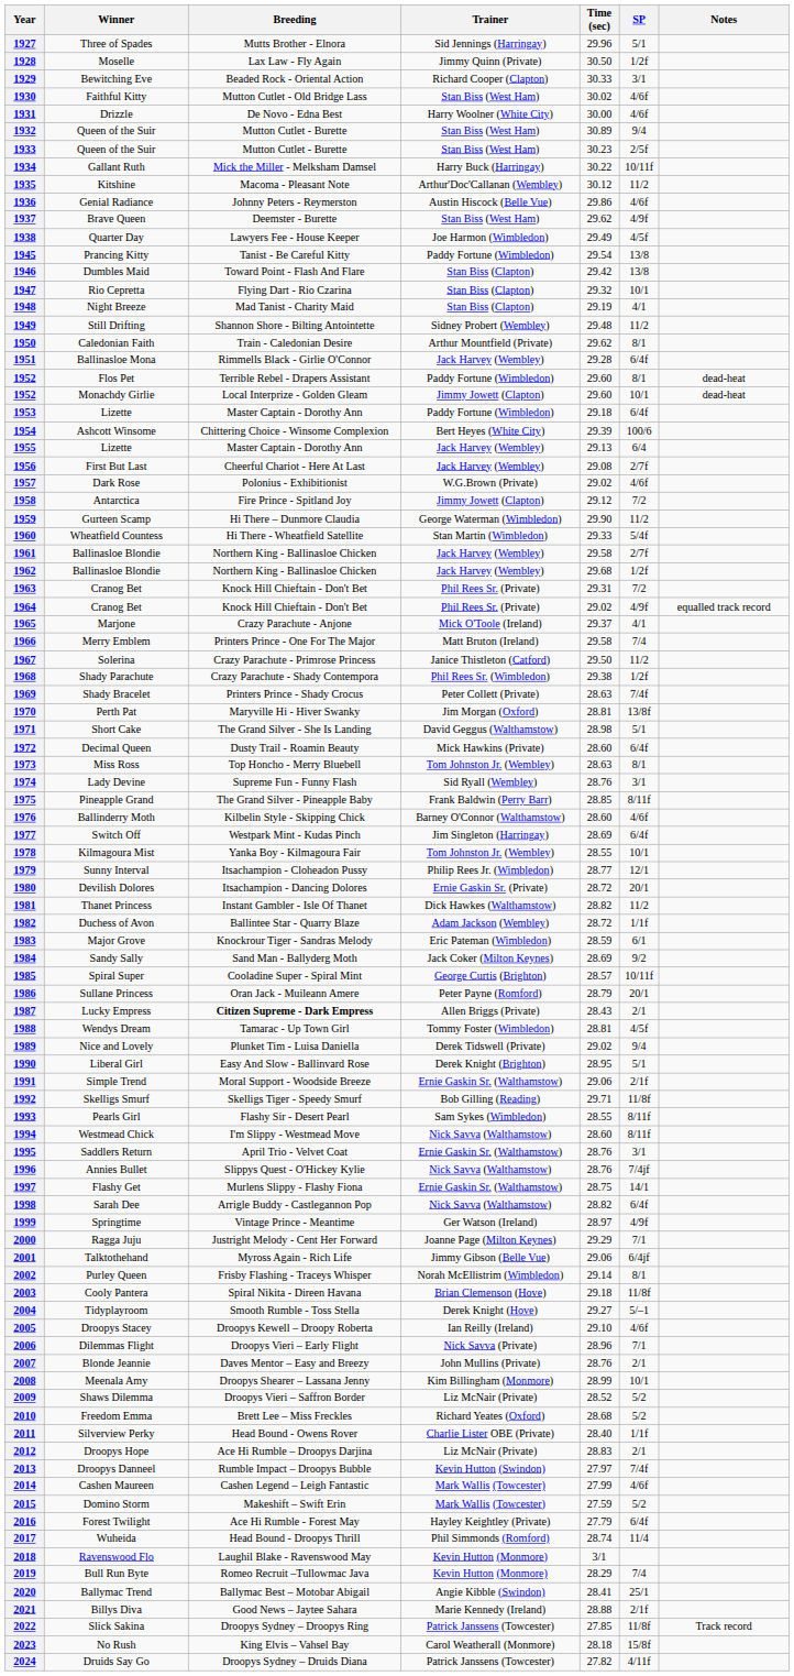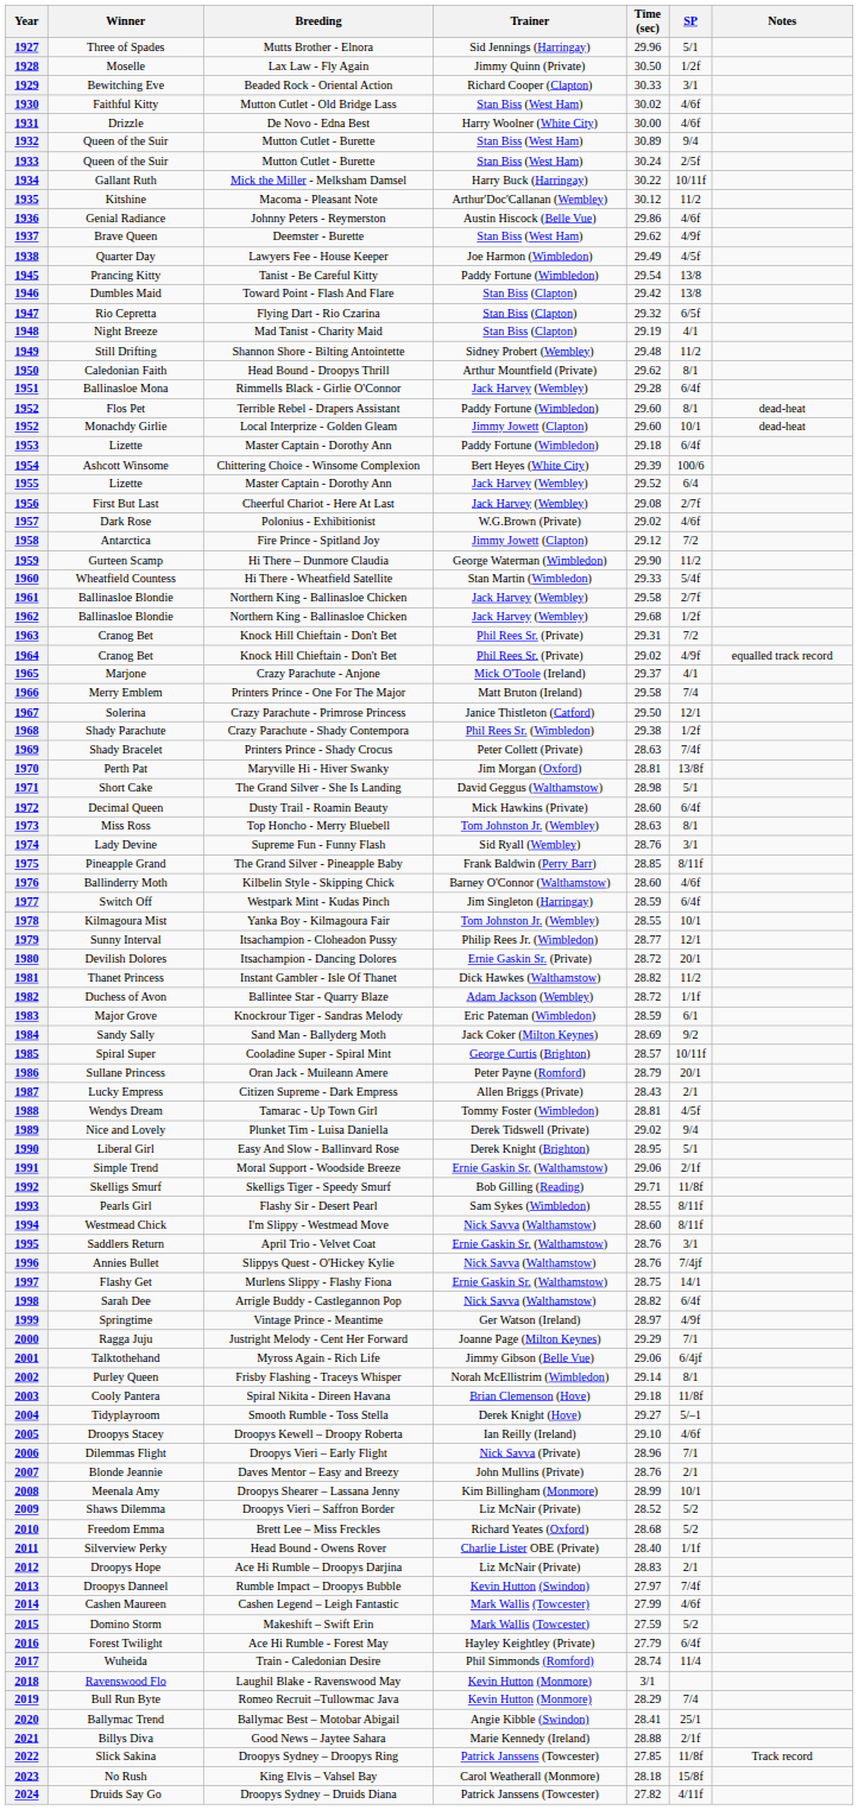 <table class="wikitable" style="text-align:center">
 <tr>
 <th width=50>Year</th>
 <th width=200>Winner</th>
 <th width=300>Breeding</th>
 <th width=250>Trainer</th>
 <th width=50>Time (sec)</th>
 <th width=50><a href='#'>SP</a></th>
 <th width=180>Notes</th>
 </tr>
 <tr>
 <th><a href='#'>1927</a></th>
 <td>Three of Spades</td>
 <td>Mutts Brother - Elnora</td>
 <td>Sid Jennings (<a href='#'>Harringay</a>)</td>
 <td>29.96</td>
 <td>5/1</td>
 <td></td>
 </tr>
 <tr>
 <th><a href='#'>1928</a></th>
 <td>Moselle</td>
 <td>Lax Law - Fly Again</td>
 <td>Jimmy Quinn (Private)</td>
 <td>30.50</td>
 <td>1/2f</td>
 <td></td>
 </tr>
 <tr>
 <th><a href='#'>1929</a></th>
 <td>Bewitching Eve</td>
 <td>Beaded Rock - Oriental Action</td>
 <td>Richard Cooper (<a href='#'>Clapton</a>)</td>
 <td>30.33</td>
 <td>3/1</td>
 <td></td>
 </tr>
 <tr>
 <th><a href='#'>1930</a></th>
 <td>Faithful Kitty</td>
 <td>Mutton Cutlet - Old Bridge Lass</td>
 <td><a href='#'>Stan Biss</a> (<a href='#'>West Ham</a>)</td>
 <td>30.02</td>
 <td>4/6f</td>
 <td></td>
 </tr>
 <tr>
 <th><a href='#'>1931</a></th>
 <td>Drizzle</td>
 <td>De Novo - Edna Best</td>
 <td>Harry Woolner (<a href='#'>White City</a>)</td>
 <td>30.00</td>
 <td>4/6f</td>
 <td></td>
 </tr>
 <tr>
 <th><a href='#'>1932</a></th>
 <td>Queen of the Suir</td>
 <td>Mutton Cutlet - Burette</td>
 <td><a href='#'>Stan Biss</a> (<a href='#'>West Ham</a>)</td>
 <td>30.89</td>
 <td>9/4</td>
 <td></td>
 </tr>
 <tr>
 <th><a href='#'>1933</a></th>
 <td>Queen of the Suir</td>
 <td>Mutton Cutlet - Burette</td>
 <td><a href='#'>Stan Biss</a> (<a href='#'>West Ham</a>)</td>
-<td>30.23</td>
+<td>30.24</td>
 <td>2/5f</td>
 <td></td>
 </tr>
 <tr>
 <th><a href='#'>1934</a></th>
 <td>Gallant Ruth</td>
 <td><a href='#'>Mick the Miller</a> - Melksham Damsel</td>
 <td>Harry Buck (<a href='#'>Harringay</a>)</td>
 <td>30.22</td>
 <td>10/11f</td>
 <td></td>
 </tr>
 <tr>
 <th><a href='#'>1935</a></th>
 <td>Kitshine</td>
 <td>Macoma - Pleasant Note</td>
 <td>Arthur'Doc'Callanan (<a href='#'>Wembley</a>)</td>
 <td>30.12</td>
 <td>11/2</td>
 <td></td>
 </tr>
 <tr>
 <th><a href='#'>1936</a></th>
 <td>Genial Radiance</td>
 <td>Johnny Peters - Reymerston</td>
 <td>Austin Hiscock (<a href='#'>Belle Vue</a>)</td>
 <td>29.86</td>
 <td>4/6f</td>
 <td></td>
 </tr>
 <tr>
 <th><a href='#'>1937</a></th>
 <td>Brave Queen</td>
 <td>Deemster - Burette</td>
 <td><a href='#'>Stan Biss</a> (<a href='#'>West Ham</a>)</td>
 <td>29.62</td>
 <td>4/9f</td>
 <td></td>
 </tr>
 <tr>
 <th><a href='#'>1938</a></th>
 <td>Quarter Day</td>
 <td>Lawyers Fee - House Keeper</td>
 <td>Joe Harmon (<a href='#'>Wimbledon</a>)</td>
 <td>29.49</td>
 <td>4/5f</td>
 <td></td>
 </tr>
 <tr>
 <th><a href='#'>1945</a></th>
 <td>Prancing Kitty</td>
 <td>Tanist - Be Careful Kitty</td>
 <td>Paddy Fortune (<a href='#'>Wimbledon</a>)</td>
 <td>29.54</td>
 <td>13/8</td>
 <td></td>
 </tr>
 <tr>
 <th><a href='#'>1946</a></th>
 <td>Dumbles Maid</td>
 <td>Toward Point - Flash And Flare</td>
 <td><a href='#'>Stan Biss</a> (<a href='#'>Clapton</a>)</td>
 <td>29.42</td>
 <td>13/8</td>
 <td></td>
 </tr>
 <tr>
 <th><a href='#'>1947</a></th>
 <td>Rio Cepretta</td>
 <td>Flying Dart - Rio Czarina</td>
 <td><a href='#'>Stan Biss</a> (<a href='#'>Clapton</a>)</td>
 <td>29.32</td>
-<td>10/1</td>
+<td>6/5f</td>
 <td></td>
 </tr>
 <tr>
 <th><a href='#'>1948</a></th>
 <td>Night Breeze</td>
 <td>Mad Tanist - Charity Maid</td>
 <td><a href='#'>Stan Biss</a> (<a href='#'>Clapton</a>)</td>
 <td>29.19</td>
 <td>4/1</td>
 <td></td>
 </tr>
 <tr>
 <th><a href='#'>1949</a></th>
 <td>Still Drifting</td>
 <td>Shannon Shore - Bilting Antointette</td>
 <td>Sidney Probert (<a href='#'>Wembley</a>)</td>
 <td>29.48</td>
 <td>11/2</td>
 <td></td>
 </tr>
 <tr>
 <th><a href='#'>1950</a></th>
 <td>Caledonian Faith</td>
-<td>Train - Caledonian Desire</td>
+<td>Head Bound - Droopys Thrill</td>
 <td>Arthur Mountfield (Private)</td>
 <td>29.62</td>
 <td>8/1</td>
 <td></td>
 </tr>
 <tr>
 <th><a href='#'>1951</a></th>
 <td>Ballinasloe Mona</td>
 <td>Rimmells Black - Girlie O'Connor</td>
 <td><a href='#'>Jack Harvey</a> (<a href='#'>Wembley</a>)</td>
 <td>29.28</td>
 <td>6/4f</td>
 <td></td>
 </tr>
 <tr>
 <th><a href='#'>1952</a></th>
 <td>Flos Pet</td>
 <td>Terrible Rebel - Drapers Assistant</td>
 <td>Paddy Fortune (<a href='#'>Wimbledon</a>)</td>
 <td>29.60</td>
 <td>8/1</td>
 <td>dead-heat</td>
 </tr>
 <tr>
 <th><a href='#'>1952</a></th>
 <td>Monachdy Girlie</td>
 <td>Local Interprize - Golden Gleam</td>
 <td><a href='#'>Jimmy Jowett</a> (<a href='#'>Clapton</a>)</td>
 <td>29.60</td>
 <td>10/1</td>
 <td>dead-heat</td>
 </tr>
 <tr>
 <th><a href='#'>1953</a></th>
 <td>Lizette</td>
 <td>Master Captain - Dorothy Ann</td>
 <td>Paddy Fortune (<a href='#'>Wimbledon</a>)</td>
 <td>29.18</td>
 <td>6/4f</td>
 <td></td>
 </tr>
 <tr>
 <th><a href='#'>1954</a></th>
 <td>Ashcott Winsome</td>
 <td>Chittering Choice - Winsome Complexion</td>
 <td>Bert Heyes (<a href='#'>White City</a>)</td>
 <td>29.39</td>
 <td>100/6</td>
 <td></td>
 </tr>
 <tr>
 <th><a href='#'>1955</a></th>
 <td>Lizette</td>
 <td>Master Captain - Dorothy Ann</td>
 <td><a href='#'>Jack Harvey</a> (<a href='#'>Wembley</a>)</td>
-<td>29.13</td>
+<td>29.52</td>
 <td>6/4</td>
 <td></td>
 </tr>
 <tr>
 <th><a href='#'>1956</a></th>
 <td>First But Last</td>
 <td>Cheerful Chariot - Here At Last</td>
 <td><a href='#'>Jack Harvey</a> (<a href='#'>Wembley</a>)</td>
 <td>29.08</td>
 <td>2/7f</td>
 <td></td>
 </tr>
 <tr>
 <th><a href='#'>1957</a></th>
 <td>Dark Rose</td>
 <td>Polonius - Exhibitionist</td>
 <td>W.G.Brown (Private)</td>
 <td>29.02</td>
 <td>4/6f</td>
 <td></td>
 </tr>
 <tr>
 <th><a href='#'>1958</a></th>
 <td>Antarctica</td>
 <td>Fire Prince - Spitland Joy</td>
 <td><a href='#'>Jimmy Jowett</a> (<a href='#'>Clapton</a>)</td>
 <td>29.12</td>
 <td>7/2</td>
 <td></td>
 </tr>
 <tr>
 <th><a href='#'>1959</a></th>
 <td>Gurteen Scamp</td>
 <td>Hi There – Dunmore Claudia</td>
 <td>George Waterman (<a href='#'>Wimbledon</a>)</td>
 <td>29.90</td>
 <td>11/2</td>
 <td></td>
 </tr>
 <tr>
 <th><a href='#'>1960</a></th>
 <td>Wheatfield Countess</td>
 <td>Hi There - Wheatfield Satellite</td>
 <td>Stan Martin (<a href='#'>Wimbledon</a>)</td>
 <td>29.33</td>
 <td>5/4f</td>
 <td></td>
 </tr>
 <tr>
 <th><a href='#'>1961</a></th>
 <td>Ballinasloe Blondie</td>
 <td>Northern King - Ballinasloe Chicken</td>
 <td><a href='#'>Jack Harvey</a> (<a href='#'>Wembley</a>)</td>
 <td>29.58</td>
 <td>2/7f</td>
 <td></td>
 </tr>
 <tr>
 <th><a href='#'>1962</a></th>
 <td>Ballinasloe Blondie</td>
 <td>Northern King - Ballinasloe Chicken</td>
 <td><a href='#'>Jack Harvey</a> (<a href='#'>Wembley</a>)</td>
 <td>29.68</td>
 <td>1/2f</td>
 <td></td>
 </tr>
 <tr>
 <th><a href='#'>1963</a></th>
 <td>Cranog Bet</td>
 <td>Knock Hill Chieftain - Don't Bet</td>
 <td><a href='#'>Phil Rees Sr.</a> (Private)</td>
 <td>29.31</td>
 <td>7/2</td>
 <td></td>
 </tr>
 <tr>
 <th><a href='#'>1964</a></th>
 <td>Cranog Bet</td>
 <td>Knock Hill Chieftain - Don't Bet</td>
 <td><a href='#'>Phil Rees Sr.</a> (Private)</td>
 <td>29.02</td>
 <td>4/9f</td>
 <td>equalled track record</td>
 </tr>
 <tr>
 <th><a href='#'>1965</a></th>
 <td>Marjone</td>
 <td>Crazy Parachute - Anjone</td>
 <td><a href='#'>Mick O'Toole</a> (Ireland)</td>
 <td>29.37</td>
 <td>4/1</td>
 <td></td>
 </tr>
 <tr>
 <th><a href='#'>1966</a></th>
 <td>Merry Emblem</td>
 <td>Printers Prince - One For The Major</td>
 <td>Matt Bruton (Ireland)</td>
 <td>29.58</td>
 <td>7/4</td>
 <td></td>
 </tr>
 <tr>
 <th><a href='#'>1967</a></th>
 <td>Solerina</td>
 <td>Crazy Parachute - Primrose Princess</td>
 <td>Janice Thistleton (<a href='#'>Catford</a>)</td>
 <td>29.50</td>
-<td>11/2</td>
+<td>12/1</td>
 <td></td>
 </tr>
 <tr>
 <th><a href='#'>1968</a></th>
 <td>Shady Parachute</td>
 <td>Crazy Parachute - Shady Contempora</td>
 <td><a href='#'>Phil Rees Sr.</a> (<a href='#'>Wimbledon</a>)</td>
 <td>29.38</td>
 <td>1/2f</td>
 <td></td>
 </tr>
 <tr>
 <th><a href='#'>1969</a></th>
 <td>Shady Bracelet</td>
 <td>Printers Prince - Shady Crocus</td>
 <td>Peter Collett (Private)</td>
 <td>28.63</td>
 <td>7/4f</td>
 <td></td>
 </tr>
 <tr>
 <th><a href='#'>1970</a></th>
 <td>Perth Pat</td>
 <td>Maryville Hi - Hiver Swanky</td>
 <td>Jim Morgan (<a href='#'>Oxford</a>)</td>
 <td>28.81</td>
 <td>13/8f</td>
 <td></td>
 </tr>
 <tr>
 <th><a href='#'>1971</a></th>
 <td>Short Cake</td>
 <td>The Grand Silver - She Is Landing</td>
 <td>David Geggus (<a href='#'>Walthamstow</a>)</td>
 <td>28.98</td>
 <td>5/1</td>
 <td></td>
 </tr>
 <tr>
 <th><a href='#'>1972</a></th>
 <td>Decimal Queen</td>
 <td>Dusty Trail - Roamin Beauty</td>
 <td>Mick Hawkins (Private)</td>
 <td>28.60</td>
 <td>6/4f</td>
 <td></td>
 </tr>
 <tr>
 <th><a href='#'>1973</a></th>
 <td>Miss Ross</td>
 <td>Top Honcho - Merry Bluebell</td>
 <td><a href='#'>Tom Johnston Jr.</a> (<a href='#'>Wembley</a>)</td>
 <td>28.63</td>
 <td>8/1</td>
 <td></td>
 </tr>
 <tr>
 <th><a href='#'>1974</a></th>
 <td>Lady Devine</td>
 <td>Supreme Fun - Funny Flash</td>
 <td>Sid Ryall (<a href='#'>Wembley</a>)</td>
 <td>28.76</td>
 <td>3/1</td>
 <td></td>
 </tr>
 <tr>
 <th><a href='#'>1975</a></th>
 <td>Pineapple Grand</td>
 <td>The Grand Silver - Pineapple Baby</td>
 <td>Frank Baldwin (<a href='#'>Perry Barr</a>)</td>
 <td>28.85</td>
 <td>8/11f</td>
 <td></td>
 </tr>
 <tr>
 <th><a href='#'>1976</a></th>
 <td>Ballinderry Moth</td>
 <td>Kilbelin Style - Skipping Chick</td>
 <td>Barney O'Connor (<a href='#'>Walthamstow</a>)</td>
 <td>28.60</td>
 <td>4/6f</td>
 <td></td>
 </tr>
 <tr>
 <th><a href='#'>1977</a></th>
 <td>Switch Off</td>
 <td>Westpark Mint - Kudas Pinch</td>
 <td>Jim Singleton (<a href='#'>Harringay</a>)</td>
-<td>28.69</td>
+<td>28.59</td>
 <td>6/4f</td>
 <td></td>
 </tr>
 <tr>
 <th><a href='#'>1978</a></th>
 <td>Kilmagoura Mist</td>
 <td>Yanka Boy - Kilmagoura Fair</td>
 <td><a href='#'>Tom Johnston Jr.</a> (<a href='#'>Wembley</a>)</td>
 <td>28.55</td>
 <td>10/1</td>
 <td></td>
 </tr>
 <tr>
 <th><a href='#'>1979</a></th>
 <td>Sunny Interval</td>
 <td>Itsachampion - Cloheadon Pussy</td>
 <td>Philip Rees Jr. (<a href='#'>Wimbledon</a>)</td>
 <td>28.77</td>
 <td>12/1</td>
 <td></td>
 </tr>
 <tr>
 <th><a href='#'>1980</a></th>
 <td>Devilish Dolores</td>
 <td>Itsachampion - Dancing Dolores</td>
 <td><a href='#'>Ernie Gaskin Sr.</a> (Private)</td>
 <td>28.72</td>
 <td>20/1</td>
 <td></td>
 </tr>
 <tr>
 <th><a href='#'>1981</a></th>
 <td>Thanet Princess</td>
 <td>Instant Gambler - Isle Of Thanet</td>
 <td>Dick Hawkes (<a href='#'>Walthamstow</a>)</td>
 <td>28.82</td>
 <td>11/2</td>
 <td></td>
 </tr>
 <tr>
 <th><a href='#'>1982</a></th>
 <td>Duchess of Avon</td>
 <td>Ballintee Star - Quarry Blaze</td>
 <td><a href='#'>Adam Jackson</a> (<a href='#'>Wembley</a>)</td>
 <td>28.72</td>
 <td>1/1f</td>
 <td></td>
 </tr>
 <tr>
 <th><a href='#'>1983</a></th>
 <td>Major Grove</td>
 <td>Knockrour Tiger - Sandras Melody</td>
 <td>Eric Pateman (<a href='#'>Wimbledon</a>)</td>
 <td>28.59</td>
 <td>6/1</td>
 <td></td>
 </tr>
 <tr>
 <th><a href='#'>1984</a></th>
 <td>Sandy Sally</td>
 <td>Sand Man - Ballyderg Moth</td>
 <td>Jack Coker (<a href='#'>Milton Keynes</a>)</td>
 <td>28.69</td>
 <td>9/2</td>
 <td></td>
 </tr>
 <tr>
 <th><a href='#'>1985</a></th>
 <td>Spiral Super</td>
 <td>Cooladine Super - Spiral Mint</td>
 <td><a href='#'>George Curtis</a> (<a href='#'>Brighton</a>)</td>
 <td>28.57</td>
 <td>10/11f</td>
 <td></td>
 </tr>
 <tr>
 <th><a href='#'>1986</a></th>
 <td>Sullane Princess</td>
 <td>Oran Jack - Muileann Amere</td>
 <td>Peter Payne (<a href='#'>Romford</a>)</td>
 <td>28.79</td>
 <td>20/1</td>
 <td></td>
 </tr>
 <tr>
 <th><a href='#'>1987</a></th>
 <td>Lucky Empress</td>
-<td><strong>Citizen Supreme - Dark Empress</strong></td>
+<td>Citizen Supreme - Dark Empress</td>
 <td>Allen Briggs (Private)</td>
 <td>28.43</td>
 <td>2/1</td>
 <td></td>
 </tr>
 <tr>
 <th><a href='#'>1988</a></th>
 <td>Wendys Dream</td>
 <td>Tamarac - Up Town Girl</td>
 <td>Tommy Foster (<a href='#'>Wimbledon</a>)</td>
 <td>28.81</td>
 <td>4/5f</td>
 <td></td>
 </tr>
 <tr>
 <th><a href='#'>1989</a></th>
 <td>Nice and Lovely</td>
 <td>Plunket Tim - Luisa Daniella</td>
 <td>Derek Tidswell (Private)</td>
 <td>29.02</td>
 <td>9/4</td>
 <td></td>
 </tr>
 <tr>
 <th><a href='#'>1990</a></th>
 <td>Liberal Girl</td>
 <td>Easy And Slow - Ballinvard Rose</td>
 <td>Derek Knight (<a href='#'>Brighton</a>)</td>
 <td>28.95</td>
 <td>5/1</td>
 <td></td>
 </tr>
 <tr>
 <th><a href='#'>1991</a></th>
 <td>Simple Trend</td>
 <td>Moral Support - Woodside Breeze</td>
 <td><a href='#'>Ernie Gaskin Sr.</a> (<a href='#'>Walthamstow</a>)</td>
 <td>29.06</td>
 <td>2/1f</td>
 <td></td>
 </tr>
 <tr>
 <th><a href='#'>1992</a></th>
 <td>Skelligs Smurf</td>
 <td>Skelligs Tiger - Speedy Smurf</td>
 <td>Bob Gilling  (<a href='#'>Reading</a>)</td>
 <td>29.71</td>
 <td>11/8f</td>
 <td></td>
 </tr>
 <tr>
 <th><a href='#'>1993</a></th>
 <td>Pearls Girl</td>
 <td>Flashy Sir - Desert Pearl</td>
 <td>Sam Sykes (<a href='#'>Wimbledon</a>)</td>
 <td>28.55</td>
 <td>8/11f</td>
 <td></td>
 </tr>
 <tr>
 <th><a href='#'>1994</a></th>
 <td>Westmead Chick</td>
 <td>I'm Slippy - Westmead Move</td>
 <td><a href='#'>Nick Savva</a> (<a href='#'>Walthamstow</a>)</td>
 <td>28.60</td>
 <td>8/11f</td>
 <td></td>
 </tr>
 <tr>
 <th><a href='#'>1995</a></th>
 <td>Saddlers Return</td>
 <td>April Trio - Velvet Coat</td>
 <td><a href='#'>Ernie Gaskin Sr.</a> (<a href='#'>Walthamstow</a>)</td>
 <td>28.76</td>
 <td>3/1</td>
 <td></td>
 </tr>
 <tr>
 <th><a href='#'>1996</a></th>
 <td>Annies Bullet</td>
 <td>Slippys Quest - O'Hickey Kylie</td>
 <td><a href='#'>Nick Savva</a> (<a href='#'>Walthamstow</a>)</td>
 <td>28.76</td>
 <td>7/4jf</td>
 <td></td>
 </tr>
 <tr>
 <th><a href='#'>1997</a></th>
 <td>Flashy Get</td>
 <td>Murlens Slippy - Flashy Fiona</td>
 <td><a href='#'>Ernie Gaskin Sr.</a> (<a href='#'>Walthamstow</a>)</td>
 <td>28.75</td>
 <td>14/1</td>
 <td></td>
 </tr>
 <tr>
 <th><a href='#'>1998</a></th>
 <td>Sarah Dee</td>
 <td>Arrigle Buddy - Castlegannon Pop</td>
 <td><a href='#'>Nick Savva</a> (<a href='#'>Walthamstow</a>)</td>
 <td>28.82</td>
 <td>6/4f</td>
 <td></td>
 </tr>
 <tr>
 <th><a href='#'>1999</a></th>
 <td>Springtime</td>
 <td>Vintage Prince - Meantime</td>
 <td>Ger Watson (Ireland)</td>
 <td>28.97</td>
 <td>4/9f</td>
 <td></td>
 </tr>
 <tr>
 <th><a href='#'>2000</a></th>
 <td>Ragga Juju</td>
 <td>Justright Melody - Cent Her Forward</td>
 <td>Joanne Page (<a href='#'>Milton Keynes</a>)</td>
 <td>29.29</td>
 <td>7/1</td>
 <td></td>
 </tr>
 <tr>
 <th><a href='#'>2001</a></th>
 <td>Talktothehand</td>
 <td>Myross Again - Rich Life</td>
 <td>Jimmy Gibson (<a href='#'>Belle Vue</a>)</td>
 <td>29.06</td>
 <td>6/4jf</td>
 <td></td>
 </tr>
 <tr>
 <th><a href='#'>2002</a></th>
 <td>Purley Queen</td>
 <td>Frisby Flashing - Traceys Whisper</td>
 <td>Norah McEllistrim (<a href='#'>Wimbledon</a>)</td>
 <td>29.14</td>
 <td>8/1</td>
 <td></td>
 </tr>
 <tr>
 <th><a href='#'>2003</a></th>
 <td>Cooly Pantera</td>
 <td>Spiral Nikita - Direen Havana</td>
 <td><a href='#'>Brian Clemenson</a> (<a href='#'>Hove</a>)</td>
 <td>29.18</td>
 <td>11/8f</td>
 <td></td>
 </tr>
 <tr>
 <th><a href='#'>2004</a></th>
 <td>Tidyplayroom</td>
 <td>Smooth Rumble - Toss Stella</td>
 <td>Derek Knight (<a href='#'>Hove</a>)</td>
 <td>29.27</td>
 <td>5/–1</td>
 <td></td>
 </tr>
 <tr>
 <th><a href='#'>2005</a></th>
 <td>Droopys Stacey</td>
 <td>Droopys Kewell – Droopy Roberta</td>
 <td>Ian Reilly (Ireland)</td>
 <td>29.10</td>
 <td>4/6f</td>
 <td></td>
 </tr>
 <tr>
 <th><a href='#'>2006</a></th>
 <td>Dilemmas Flight</td>
 <td>Droopys Vieri – Early Flight</td>
 <td><a href='#'>Nick Savva</a> (Private)</td>
 <td>28.96</td>
 <td>7/1</td>
 <td></td>
 </tr>
 <tr>
 <th><a href='#'>2007</a></th>
 <td>Blonde Jeannie</td>
 <td>Daves Mentor – Easy and Breezy</td>
 <td>John Mullins (Private)</td>
 <td>28.76</td>
 <td>2/1</td>
 <td></td>
 </tr>
 <tr>
 <th><a href='#'>2008</a></th>
 <td>Meenala Amy</td>
 <td>Droopys Shearer – Lassana Jenny</td>
 <td>Kim Billingham (<a href='#'>Monmore</a>)</td>
 <td>28.99</td>
 <td>10/1</td>
 <td></td>
 </tr>
 <tr>
 <th><a href='#'>2009</a></th>
 <td>Shaws Dilemma </td>
 <td>Droopys Vieri – Saffron Border</td>
 <td>Liz McNair (Private)</td>
 <td>28.52</td>
 <td>5/2</td>
 <td></td>
 </tr>
 <tr>
 <th><a href='#'>2010</a></th>
 <td>Freedom Emma</td>
 <td>Brett Lee – Miss Freckles</td>
 <td>Richard Yeates (<a href='#'>Oxford</a>)</td>
 <td>28.68</td>
 <td>5/2</td>
 <td></td>
 </tr>
 <tr>
 <th><a href='#'>2011</a></th>
 <td>Silverview Perky</td>
 <td>Head Bound - Owens Rover</td>
 <td><a href='#'>Charlie Lister</a> OBE (Private)</td>
 <td>28.40</td>
 <td>1/1f</td>
 <td></td>
 </tr>
 <tr>
 <th><a href='#'>2012</a></th>
 <td>Droopys Hope</td>
 <td>Ace Hi Rumble – Droopys Darjina</td>
 <td>Liz McNair (Private)</td>
 <td>28.83</td>
 <td>2/1</td>
 <td></td>
 </tr>
 <tr>
 <th><a href='#'>2013</a></th>
 <td>Droopys Danneel</td>
 <td>Rumble Impact – Droopys Bubble</td>
 <td><a href='#'>Kevin Hutton</a> <a href='#'>(Swindon)</a></td>
 <td>27.97</td>
 <td>7/4f</td>
 <td></td>
 </tr>
 <tr>
 <th><a href='#'>2014</a></th>
 <td>Cashen Maureen</td>
 <td>Cashen Legend – Leigh Fantastic</td>
 <td><a href='#'>Mark Wallis</a> <a href='#'>(Towcester)</a></td>
 <td>27.99</td>
 <td>4/6f</td>
 <td></td>
 </tr>
 <tr>
 <th><a href='#'>2015</a></th>
 <td>Domino Storm</td>
 <td>Makeshift – Swift Erin</td>
 <td><a href='#'>Mark Wallis</a> <a href='#'>(Towcester)</a></td>
 <td>27.59</td>
 <td>5/2</td>
 <td></td>
 </tr>
 <tr>
 <th><a href='#'>2016</a></th>
 <td>Forest Twilight</td>
 <td>Ace Hi Rumble - Forest May</td>
 <td>Hayley Keightley (Private)</td>
 <td>27.79</td>
 <td>6/4f</td>
 <td></td>
 </tr>
 <tr>
 <th><a href='#'>2017</a></th>
 <td>Wuheida</td>
-<td>Head Bound - Droopys Thrill</td>
+<td>Train - Caledonian Desire</td>
 <td>Phil Simmonds <a href='#'>(Romford)</a></td>
 <td>28.74</td>
 <td>11/4</td>
 <td></td>
 </tr>
 <tr>
 <th><a href='#'>2018</a></th>
 <td><a href='#'>Ravenswood Flo</a></td>
 <td>Laughil Blake - Ravenswood May</td>
 <td><a href='#'>Kevin Hutton</a> <a href='#'>(Monmore)</a></td>
 <td 28.82>3/1</td>
 <td></td>
 </tr>
 <tr>
 <th><a href='#'>2019</a></th>
 <td>Bull Run Byte</td>
 <td>Romeo Recruit –Tullowmac Java</td>
 <td><a href='#'>Kevin Hutton</a> <a href='#'>(Monmore)</a></td>
 <td>28.29</td>
 <td>7/4</td>
 <td></td>
 </tr>
 <tr>
 <th><a href='#'>2020</a></th>
 <td>Ballymac Trend</td>
 <td>Ballymac Best – Motobar Abigail</td>
 <td>Angie Kibble <a href='#'>(Swindon)</a></td>
 <td>28.41</td>
 <td>25/1</td>
 <td></td>
 </tr>
 <tr>
 <th><a href='#'>2021</a></th>
 <td>Billys Diva</td>
 <td>Good News – Jaytee Sahara</td>
 <td>Marie Kennedy (Ireland)</td>
 <td>28.88</td>
 <td>2/1f</td>
 <td></td>
 </tr>
 <tr>
 <th><a href='#'>2022</a></th>
 <td>Slick Sakina</td>
 <td>Droopys Sydney – Droopys Ring</td>
 <td><a href='#'>Patrick Janssens</a> (Towcester)</td>
 <td>27.85</td>
 <td>11/8f</td>
 <td>Track record</td>
 </tr>
 <tr>
 <th><a href='#'>2023</a></th>
 <td>No Rush</td>
 <td>King Elvis – Vahsel Bay</td>
 <td>Carol Weatherall (Monmore)</td>
 <td>28.18</td>
 <td>15/8f</td>
 <td></td>
 </tr>
 <tr>
 <th><a href='#'>2024</a></th>
 <td>Druids Say Go</td>
 <td>Droopys Sydney – Druids Diana</td>
 <td>Patrick Janssens (Towcester)</td>
 <td>27.82</td>
 <td>4/11f</td>
 <td></td>
 </tr>
 </table>
